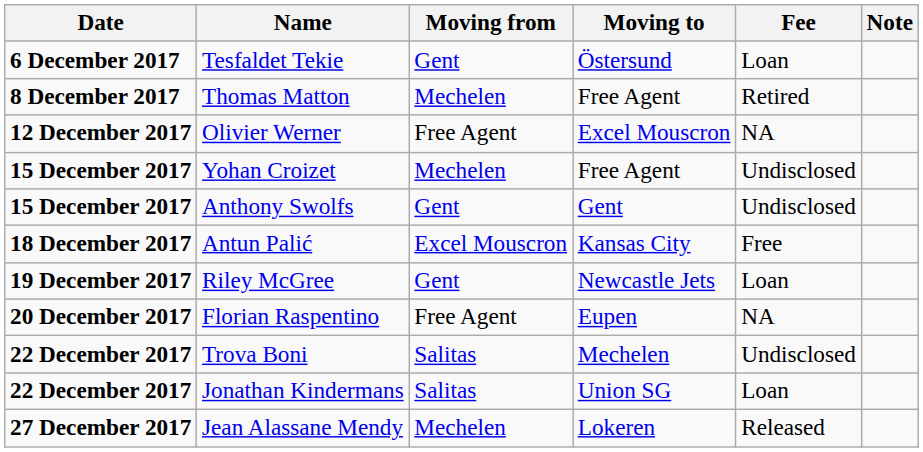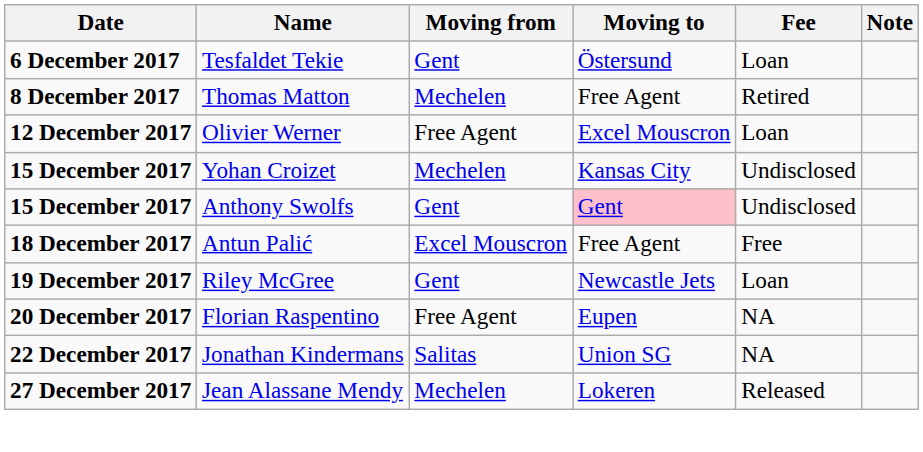 <table class="wikitable sortable">
 <tr>
 <th>Date</th>
 <th>Name</th>
 <th>Moving from</th>
 <th>Moving to</th>
 <th>Fee</th>
 <th>Note</th>
 </tr>
 <tr>
 <td><strong>6 December 2017</strong></td>
 <td> <a href='#'>Tesfaldet Tekie</a></td>
 <td> <a href='#'>Gent</a></td>
 <td> <a href='#'>Östersund</a></td>
 <td>Loan </td>
 <td></td>
 </tr>
 <tr>
 <td><strong>8 December 2017</strong></td>
 <td> <a href='#'>Thomas Matton</a></td>
 <td> <a href='#'>Mechelen</a></td>
 <td>Free Agent</td>
 <td>Retired </td>
 <td></td>
 </tr>
 <tr>
 <td><strong>12 December 2017</strong></td>
 <td> <a href='#'>Olivier Werner</a></td>
 <td>Free Agent</td>
 <td> <a href='#'>Excel Mouscron</a></td>
-<td>NA </td>
+<td>Loan </td>
 <td></td>
 </tr>
 <tr>
 <td><strong>15 December 2017</strong></td>
 <td> <a href='#'>Yohan Croizet</a></td>
 <td> <a href='#'>Mechelen</a></td>
-<td>Free Agent</td>
+<td> <a href='#'>Kansas City</a></td>
 <td>Undisclosed </td>
 <td></td>
 </tr>
 <tr>
 <td><strong>15 December 2017</strong></td>
 <td> <a href='#'>Anthony Swolfs</a></td>
 <td> <a href='#'>Gent</a></td>
-<td> <a href='#'>Gent</a></td>
+<td style="background: pink;"> <a href='#'>Gent</a></td>
 <td>Undisclosed </td>
 <td></td>
 </tr>
 <tr>
 <td><strong>18 December 2017</strong></td>
 <td> <a href='#'>Antun Palić</a></td>
 <td> <a href='#'>Excel Mouscron</a></td>
-<td> <a href='#'>Kansas City</a></td>
+<td>Free Agent</td>
 <td>Free </td>
 <td></td>
 </tr>
 <tr>
 <td><strong>19 December 2017</strong></td>
 <td> <a href='#'>Riley McGree</a></td>
 <td> <a href='#'>Gent</a></td>
 <td> <a href='#'>Newcastle Jets</a></td>
 <td>Loan </td>
 <td></td>
 </tr>
 <tr>
 <td><strong>20 December 2017</strong></td>
 <td> <a href='#'>Florian Raspentino</a></td>
 <td>Free Agent</td>
 <td> <a href='#'>Eupen</a></td>
 <td>NA </td>
 <td></td>
 </tr>
 <tr>
 <td><strong>22 December 2017</strong></td>
-<td> <a href='#'>Trova Boni</a></td>
-<td> <a href='#'>Salitas</a></td>
-<td> <a href='#'>Mechelen</a></td>
-<td>Undisclosed </td>
-<td></td>
-</tr>
-<tr>
-<td><strong>22 December 2017</strong></td>
 <td> <a href='#'>Jonathan Kindermans</a></td>
 <td> <a href='#'>Salitas</a></td>
 <td> <a href='#'>Union SG</a></td>
-<td>Loan </td>
+<td>NA </td>
 <td></td>
 </tr>
 <tr>
 <td><strong>27 December 2017</strong></td>
 <td> <a href='#'>Jean Alassane Mendy</a></td>
 <td> <a href='#'>Mechelen</a></td>
 <td> <a href='#'>Lokeren</a></td>
 <td>Released </td>
 <td></td>
 </tr>
 </table>
